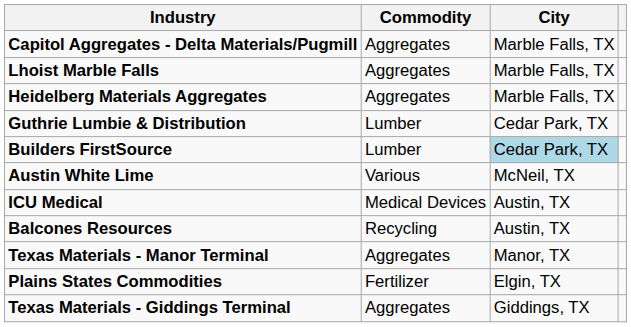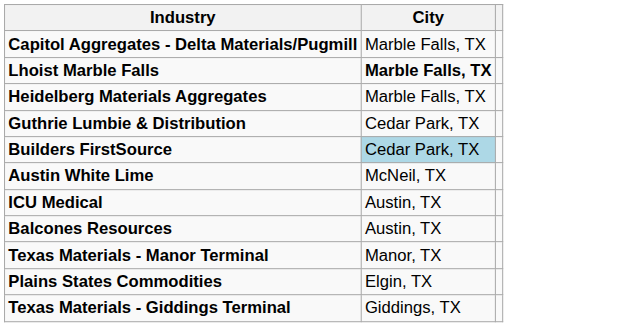 <table class="wikitable">
 <tr>
 <th>Industry</th>
-<th>Commodity</th>
 <th>City</th>
 <th></th>
 </tr>
 <tr>
 <td><strong>Capitol Aggregates - Delta Materials/Pugmill</strong></td>
-<td>Aggregates</td>
 <td>Marble Falls, TX</td>
 <td></td>
 </tr>
 <tr>
 <td><strong>Lhoist Marble Falls</strong></td>
-<td>Aggregates</td>
-<td>Marble Falls, TX</td>
+<td><strong>Marble Falls, TX</strong></td>
 <td></td>
 </tr>
 <tr>
 <td><strong>Heidelberg Materials Aggregates</strong></td>
-<td>Aggregates</td>
 <td>Marble Falls, TX</td>
 <td></td>
 </tr>
 <tr>
 <td><strong>Guthrie Lumbie & Distribution</strong></td>
-<td>Lumber</td>
 <td>Cedar Park, TX</td>
 <td></td>
 </tr>
 <tr>
 <td><strong>Builders FirstSource</strong></td>
-<td>Lumber</td>
 <td style="background: lightblue;">Cedar Park, TX</td>
 <td></td>
 </tr>
 <tr>
 <td><strong>Austin White Lime</strong></td>
-<td>Various</td>
 <td>McNeil, TX</td>
 <td></td>
 </tr>
 <tr>
 <td><strong>ICU Medical</strong></td>
-<td>Medical Devices</td>
 <td>Austin, TX</td>
 <td></td>
 </tr>
 <tr>
 <td><strong>Balcones Resources</strong></td>
-<td>Recycling</td>
 <td>Austin, TX</td>
 <td></td>
 </tr>
 <tr>
 <td><strong>Texas Materials - Manor Terminal</strong></td>
-<td>Aggregates</td>
 <td>Manor, TX</td>
 <td></td>
 </tr>
 <tr>
 <td><strong>Plains States Commodities</strong></td>
-<td>Fertilizer</td>
 <td>Elgin, TX</td>
 <td></td>
 </tr>
 <tr>
 <td><strong>Texas Materials - Giddings Terminal</strong></td>
-<td>Aggregates</td>
 <td>Giddings, TX</td>
 <td></td>
 </tr>
 </table>
